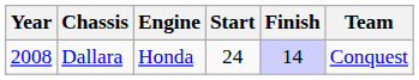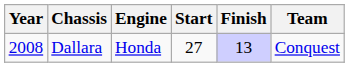 <table class="wikitable" style="font-size: 90%;">
 <tr>
 <th>Year</th>
 <th>Chassis</th>
 <th>Engine</th>
 <th>Start</th>
 <th>Finish</th>
 <th>Team</th>
 </tr>
 <tr>
 <td><a href='#'>2008</a></td>
 <td><a href='#'>Dallara</a></td>
 <td><a href='#'>Honda</a></td>
-<td align=center>24</td>
-<td align=center style="background:#cfcfff;">14</td>
+<td align=center>27</td>
+<td align=center style="background:#cfcfff;">13</td>
 <td><a href='#'>Conquest</a></td>
 </tr>
 </table>
